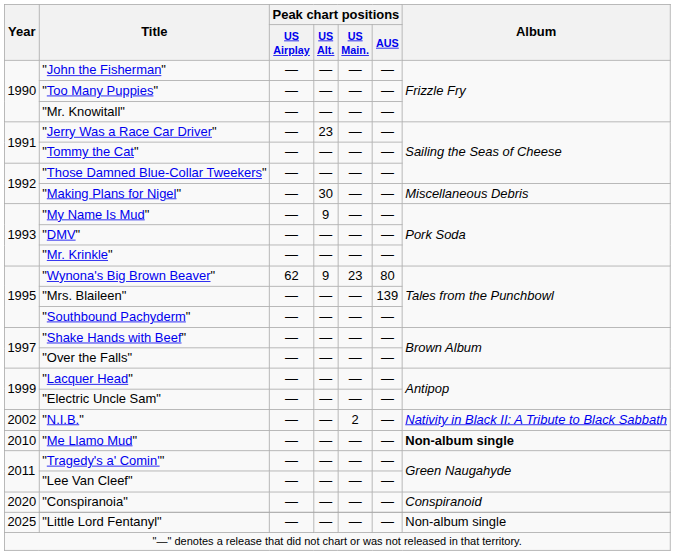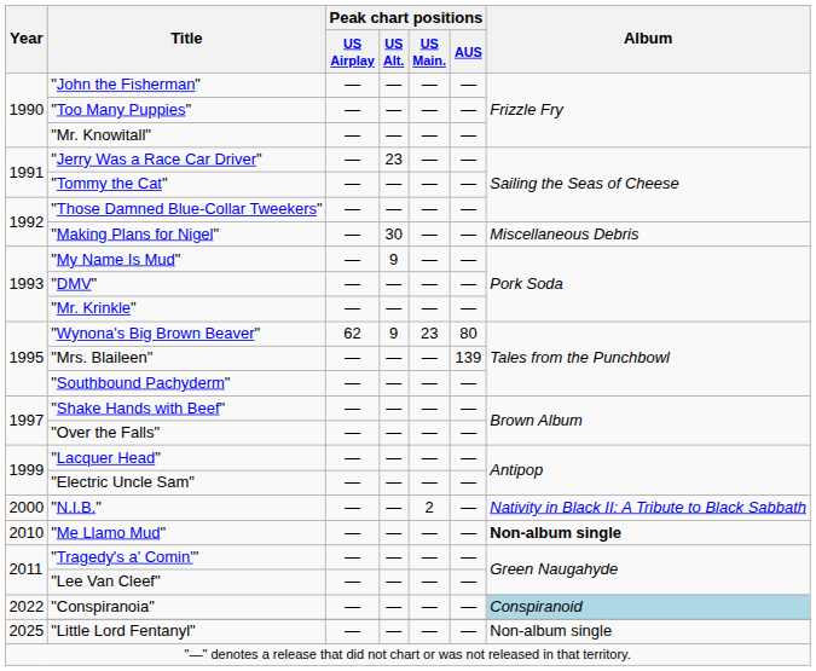 <table class="wikitable">
 <tr>
 <th rowspan="2">Year</th>
 <th rowspan="2">Title</th>
 <th colspan="4">Peak chart positions</th>
 <th rowspan="2">Album</th>
 </tr>
 <tr>
 <th><small><a href='#'>US<br>Airplay</a></small></th>
 <th><small><a href='#'>US<br>Alt.</a></small><br></th>
 <th><small><a href='#'>US<br>Main.</a></small><br></th>
 <th><small><a href='#'>AUS</a></small><br></th>
 </tr>
 <tr>
 <td rowspan="3">1990</td>
 <td>"<a href='#'>John the Fisherman</a>"</td>
 <td align="center">—</td>
 <td align="center">—</td>
 <td align="center">—</td>
 <td align="center">—</td>
 <td rowspan="3"><em>Frizzle Fry</em></td>
 </tr>
 <tr>
 <td>"<a href='#'>Too Many Puppies</a>"</td>
 <td align="center">—</td>
 <td align="center">—</td>
 <td align="center">—</td>
 <td align="center">—</td>
 </tr>
 <tr>
 <td>"Mr. Knowitall"</td>
 <td align="center">—</td>
 <td align="center">—</td>
 <td align="center">—</td>
 <td align="center">—</td>
 </tr>
 <tr>
 <td rowspan="2">1991</td>
 <td>"<a href='#'>Jerry Was a Race Car Driver</a>"</td>
 <td align="center">—</td>
 <td align="center">23</td>
 <td align="center">—</td>
 <td align="center">—</td>
 <td rowspan="3"><em>Sailing the Seas of Cheese</em></td>
 </tr>
 <tr>
 <td>"<a href='#'>Tommy the Cat</a>"</td>
 <td align="center">—</td>
 <td align="center">—</td>
 <td align="center">—</td>
 <td align="center">—</td>
 </tr>
 <tr>
 <td rowspan="2">1992</td>
 <td>"<a href='#'>Those Damned Blue-Collar Tweekers</a>"</td>
 <td align="center">—</td>
 <td align="center">—</td>
 <td align="center">—</td>
 <td align="center">—</td>
 </tr>
 <tr>
 <td>"<a href='#'>Making Plans for Nigel</a>"</td>
 <td align="center">—</td>
 <td align="center">30</td>
 <td align="center">—</td>
 <td align="center">—</td>
 <td><em>Miscellaneous Debris</em></td>
 </tr>
 <tr>
 <td rowspan="3">1993</td>
 <td>"<a href='#'>My Name Is Mud</a>"</td>
 <td align="center">—</td>
 <td align="center">9</td>
 <td align="center">—</td>
 <td align="center">—</td>
 <td rowspan="3"><em>Pork Soda</em></td>
 </tr>
 <tr>
 <td>"<a href='#'>DMV</a>"</td>
 <td align="center">—</td>
 <td align="center">—</td>
 <td align="center">—</td>
 <td align="center">—</td>
 </tr>
 <tr>
 <td>"<a href='#'>Mr. Krinkle</a>"</td>
 <td align="center">—</td>
 <td align="center">—</td>
 <td align="center">—</td>
 <td align="center">—</td>
 </tr>
 <tr>
 <td rowspan="3">1995</td>
 <td>"<a href='#'>Wynona's Big Brown Beaver</a>"</td>
 <td align="center">62</td>
 <td align="center">9</td>
 <td align="center">23</td>
 <td align="center">80</td>
 <td rowspan="3"><em>Tales from the Punchbowl</em></td>
 </tr>
 <tr>
 <td>"Mrs. Blaileen"</td>
 <td align="center">—</td>
 <td align="center">—</td>
 <td align="center">—</td>
 <td align="center">139</td>
 </tr>
 <tr>
 <td>"<a href='#'>Southbound Pachyderm</a>"</td>
 <td align="center">—</td>
 <td align="center">—</td>
 <td align="center">—</td>
 <td align="center">—</td>
 </tr>
 <tr>
 <td rowspan="2">1997</td>
 <td>"<a href='#'>Shake Hands with Beef</a>"</td>
 <td align="center">—</td>
 <td align="center">—</td>
 <td align="center">—</td>
 <td align="center">—</td>
 <td rowspan="2"><em>Brown Album</em></td>
 </tr>
 <tr>
 <td>"Over the Falls"</td>
 <td align="center">—</td>
 <td align="center">—</td>
 <td align="center">—</td>
 <td align="center">—</td>
 </tr>
 <tr>
 <td rowspan="2">1999</td>
 <td>"<a href='#'>Lacquer Head</a>"</td>
 <td align="center">—</td>
 <td align="center">—</td>
 <td align="center">—</td>
 <td align="center">—</td>
 <td rowspan="2"><em>Antipop</em></td>
 </tr>
 <tr>
 <td>"Electric Uncle Sam"</td>
 <td align="center">—</td>
 <td align="center">—</td>
 <td align="center">—</td>
 <td align="center">—</td>
 </tr>
 <tr>
-<td>2002</td>
+<td>2000</td>
 <td>"<a href='#'>N.I.B.</a>" </td>
 <td align="center">—</td>
 <td align="center">—</td>
 <td align="center">2</td>
 <td align="center">—</td>
 <td><em><a href='#'>Nativity in Black II: A Tribute to Black Sabbath</a></em></td>
 </tr>
 <tr>
 <td>2010</td>
 <td>"<a href='#'>Me Llamo Mud</a>"</td>
 <td align="center">—</td>
 <td align="center">—</td>
 <td align="center">—</td>
 <td align="center">—</td>
 <td><strong>Non-album single</strong></td>
 </tr>
 <tr>
 <td rowspan="2">2011</td>
 <td>"<a href='#'>Tragedy's a' Comin'</a>"</td>
 <td align="center">—</td>
 <td align="center">—</td>
 <td align="center">—</td>
 <td align="center">—</td>
 <td rowspan="2"><em>Green Naugahyde</em></td>
 </tr>
 <tr>
 <td>"Lee Van Cleef"</td>
 <td align="center">—</td>
 <td align="center">—</td>
 <td align="center">—</td>
 <td align="center">—</td>
 </tr>
 <tr>
-<td align="center">2020</td>
+<td align="center">2022</td>
 <td>"Conspiranoia"</td>
 <td align="center">—</td>
 <td align="center">—</td>
 <td align="center">—</td>
 <td align="center">—</td>
-<td><em>Conspiranoid</em></td>
+<td style="background: lightblue;"><em>Conspiranoid</em></td>
 </tr>
 <tr>
 <td rowspan="2">2025</td>
 </tr>
 <tr>
 <td>"Little Lord Fentanyl"</td>
 <td align="center">—</td>
 <td align="center">—</td>
 <td align="center">—</td>
 <td align="center">—</td>
 <td>Non-album single</td>
 </tr>
 <tr>
 <td align="center" colspan="7" style="font-size: 85%">"—" denotes a release that did not chart or was not released in that territory.</td>
 </tr>
 </table>
